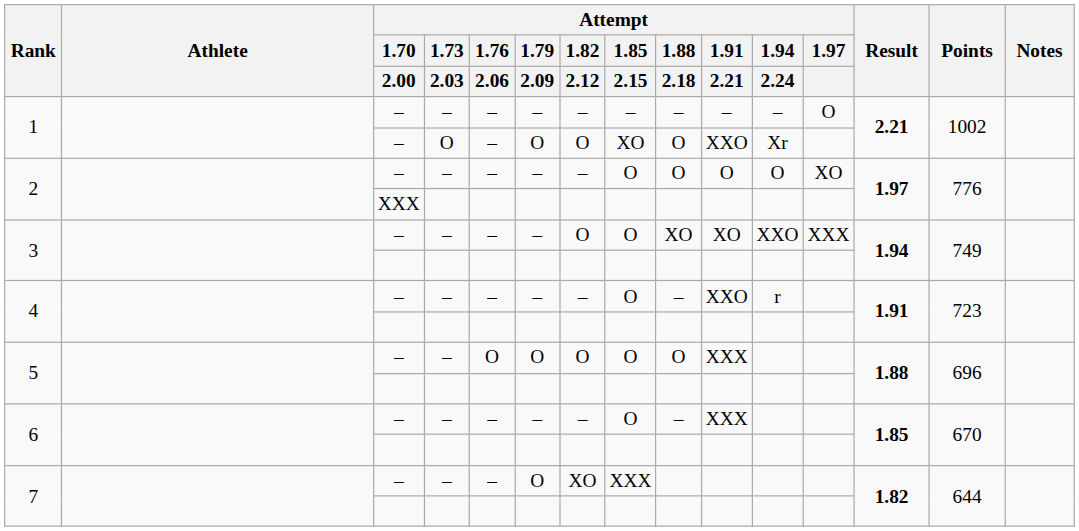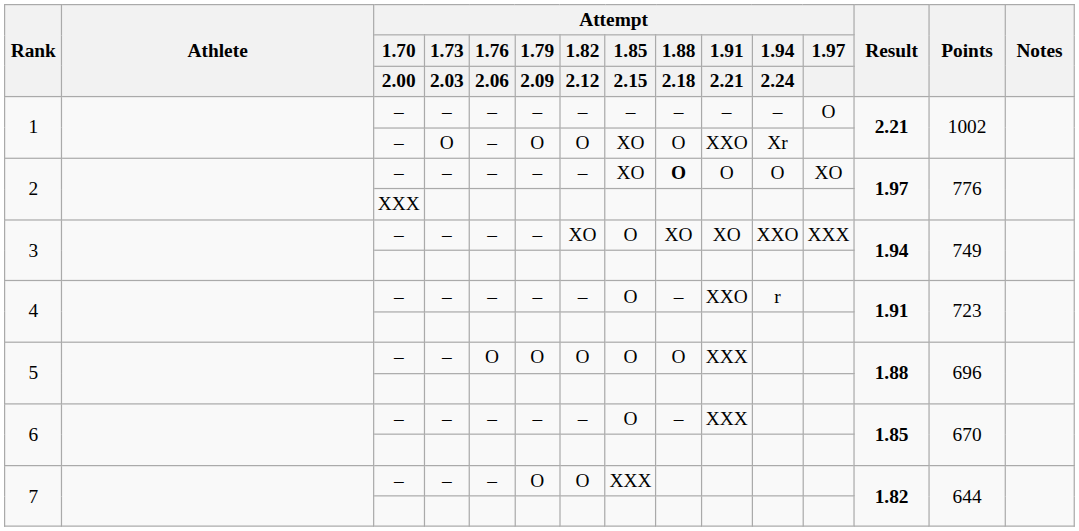 <table class="wikitable" style="text-align:center">
 <tr>
 <th rowspan=3 width=40>Rank</th>
 <th rowspan=3 width=250>Athlete</th>
 <th colspan=10>Attempt</th>
 <th rowspan=3 width=55>Result</th>
 <th rowspan=3 width=55>Points</th>
 <th rowspan=3 width=50>Notes</th>
 </tr>
 <tr>
 <th width=30>1.70</th>
 <th width=30>1.73</th>
 <th width=30>1.76</th>
 <th width=30>1.79</th>
 <th width=30>1.82</th>
 <th width=30>1.85</th>
 <th width=30>1.88</th>
 <th width=30>1.91</th>
 <th width=30>1.94</th>
 <th width=30>1.97</th>
 </tr>
 <tr>
 <th>2.00</th>
 <th>2.03</th>
 <th>2.06</th>
 <th>2.09</th>
 <th>2.12</th>
 <th>2.15</th>
 <th>2.18</th>
 <th>2.21</th>
 <th>2.24</th>
 <th></th>
 </tr>
 <tr>
 <td rowspan=2>1</td>
 <td rowspan="2" align="left"></td>
 <td>–</td>
 <td>–</td>
 <td>–</td>
 <td>–</td>
 <td>–</td>
 <td>–</td>
 <td>–</td>
 <td>–</td>
 <td>–</td>
 <td>O</td>
 <td rowspan="2"><strong>2.21</strong></td>
 <td rowspan="2">1002</td>
 <td rowspan="2"></td>
 </tr>
 <tr>
 <td>–</td>
 <td>O</td>
 <td>–</td>
 <td>O</td>
 <td>O</td>
 <td>XO</td>
 <td>O</td>
 <td>XXO</td>
 <td>Xr</td>
 <td></td>
 </tr>
 <tr>
 <td rowspan=2>2</td>
 <td rowspan="2" align="left"></td>
 <td>–</td>
 <td>–</td>
 <td>–</td>
 <td>–</td>
 <td>–</td>
-<td>O</td>
-<td>O</td>
+<td>XO</td>
+<td><strong>O</strong></td>
 <td>O</td>
 <td>O</td>
 <td>XO</td>
 <td rowspan="2"><strong>1.97</strong></td>
 <td rowspan="2">776</td>
 <td rowspan="2"></td>
 </tr>
 <tr>
 <td>XXX</td>
 <td></td>
 <td></td>
 <td></td>
 <td></td>
 <td></td>
 <td></td>
 <td></td>
 <td></td>
 <td></td>
 </tr>
 <tr>
 <td rowspan=2>3</td>
 <td rowspan="2" align="left"></td>
 <td>–</td>
 <td>–</td>
 <td>–</td>
 <td>–</td>
-<td>O</td>
+<td>XO</td>
 <td>O</td>
 <td>XO</td>
 <td>XO</td>
 <td>XXO</td>
 <td>XXX</td>
 <td rowspan="2"><strong>1.94</strong></td>
 <td rowspan="2">749</td>
 <td rowspan="2"></td>
 </tr>
 <tr>
 <td> </td>
 <td></td>
 <td></td>
 <td></td>
 <td></td>
 <td></td>
 <td></td>
 <td></td>
 <td></td>
 <td></td>
 </tr>
 <tr>
 <td rowspan=2>4</td>
 <td rowspan="2" align="left"></td>
 <td>–</td>
 <td>–</td>
 <td>–</td>
 <td>–</td>
 <td>–</td>
 <td>O</td>
 <td>–</td>
 <td>XXO</td>
 <td>r</td>
 <td></td>
 <td rowspan="2"><strong>1.91</strong></td>
 <td rowspan="2">723</td>
 <td rowspan="2"></td>
 </tr>
 <tr>
 <td> </td>
 <td></td>
 <td></td>
 <td></td>
 <td></td>
 <td></td>
 <td></td>
 <td></td>
 <td></td>
 <td></td>
 </tr>
 <tr>
 <td rowspan=2>5</td>
 <td rowspan="2" align="left"></td>
 <td>–</td>
 <td>–</td>
 <td>O</td>
 <td>O</td>
 <td>O</td>
 <td>O</td>
 <td>O</td>
 <td>XXX</td>
 <td></td>
 <td></td>
 <td rowspan=2><strong>1.88</strong></td>
 <td rowspan="2">696</td>
 <td rowspan="2"></td>
 </tr>
 <tr>
 <td> </td>
 <td></td>
 <td></td>
 <td></td>
 <td></td>
 <td></td>
 <td></td>
 <td></td>
 <td></td>
 <td></td>
 </tr>
 <tr>
 <td rowspan=2>6</td>
 <td rowspan="2" align="left"></td>
 <td>–</td>
 <td>–</td>
 <td>–</td>
 <td>–</td>
 <td>–</td>
 <td>O</td>
 <td>–</td>
 <td>XXX</td>
 <td></td>
 <td></td>
 <td rowspan=2><strong>1.85</strong></td>
 <td rowspan="2">670</td>
 <td rowspan="2"></td>
 </tr>
 <tr>
 <td> </td>
 <td></td>
 <td></td>
 <td></td>
 <td></td>
 <td></td>
 <td></td>
 <td></td>
 <td></td>
 <td></td>
 </tr>
 <tr>
 <td rowspan=2>7</td>
 <td rowspan="2" align="left"></td>
 <td>–</td>
 <td>–</td>
 <td>–</td>
 <td>O</td>
-<td>XO</td>
+<td>O</td>
 <td>XXX</td>
 <td></td>
 <td></td>
 <td></td>
 <td></td>
 <td rowspan=2><strong>1.82</strong></td>
 <td rowspan="2">644</td>
 <td rowspan="2"></td>
 </tr>
 <tr>
 <td> </td>
 <td></td>
 <td></td>
 <td></td>
 <td></td>
 <td></td>
 <td></td>
 <td></td>
 <td></td>
 <td></td>
 </tr>
 </table>
